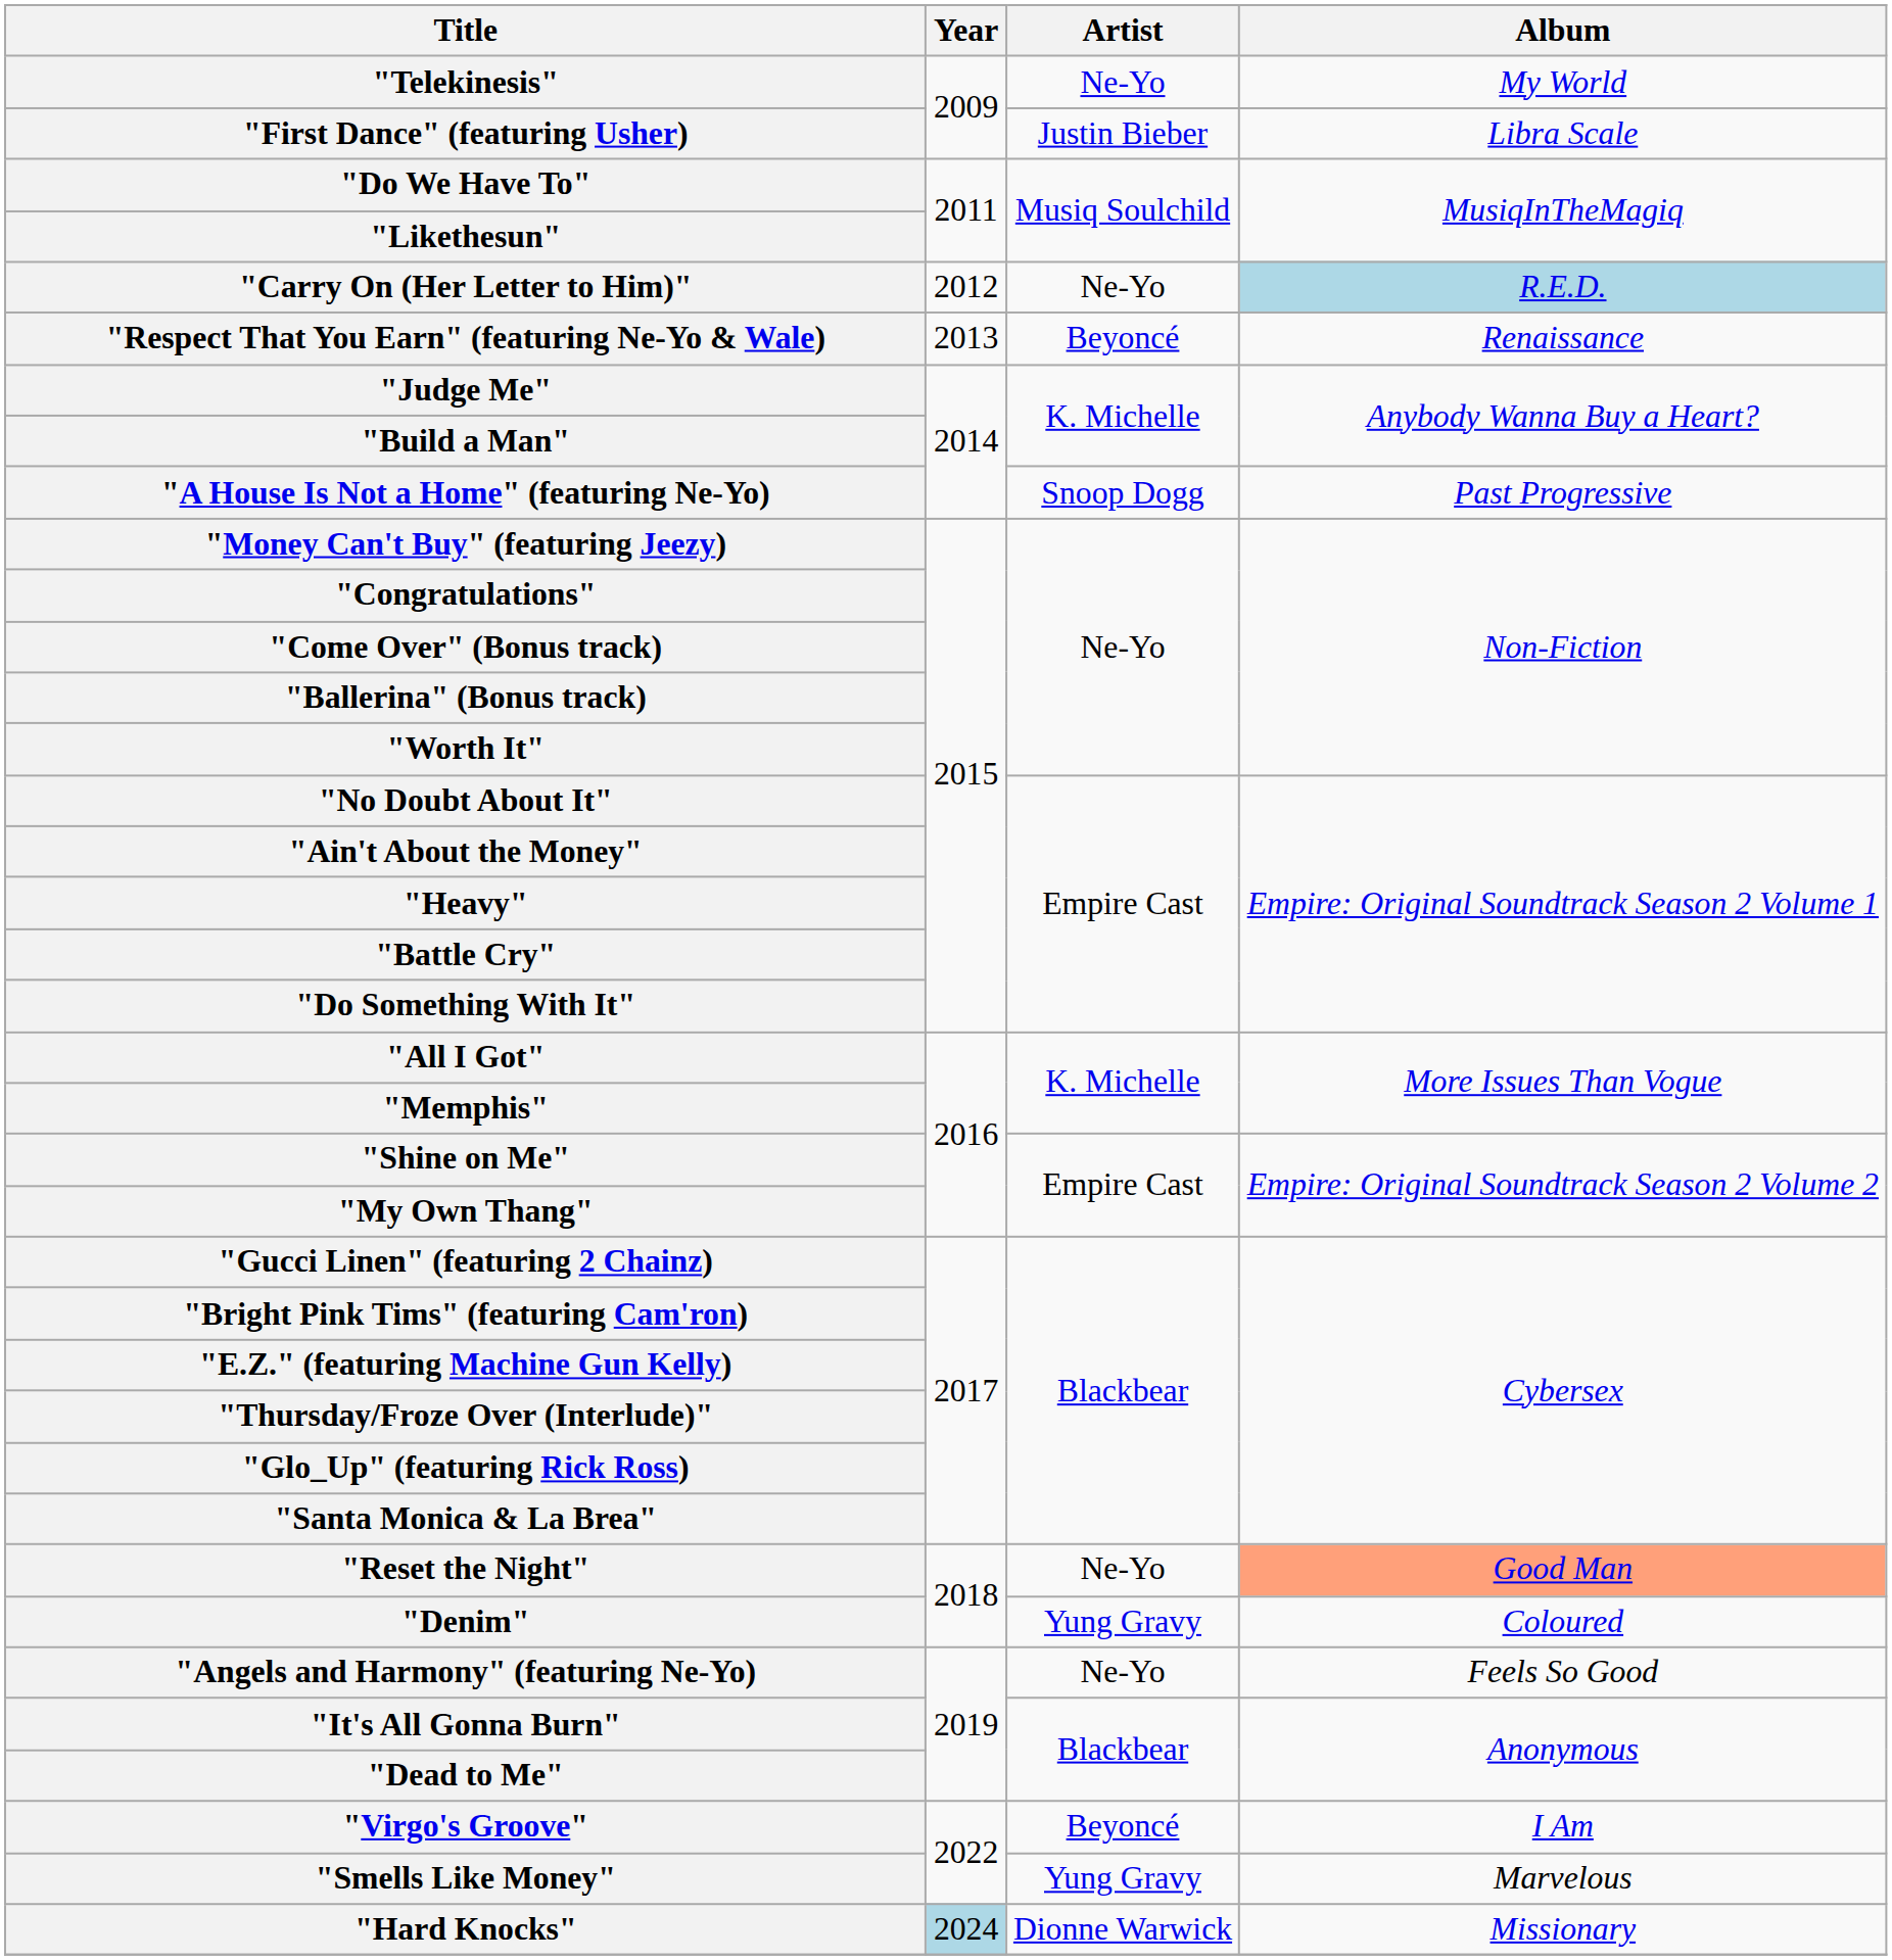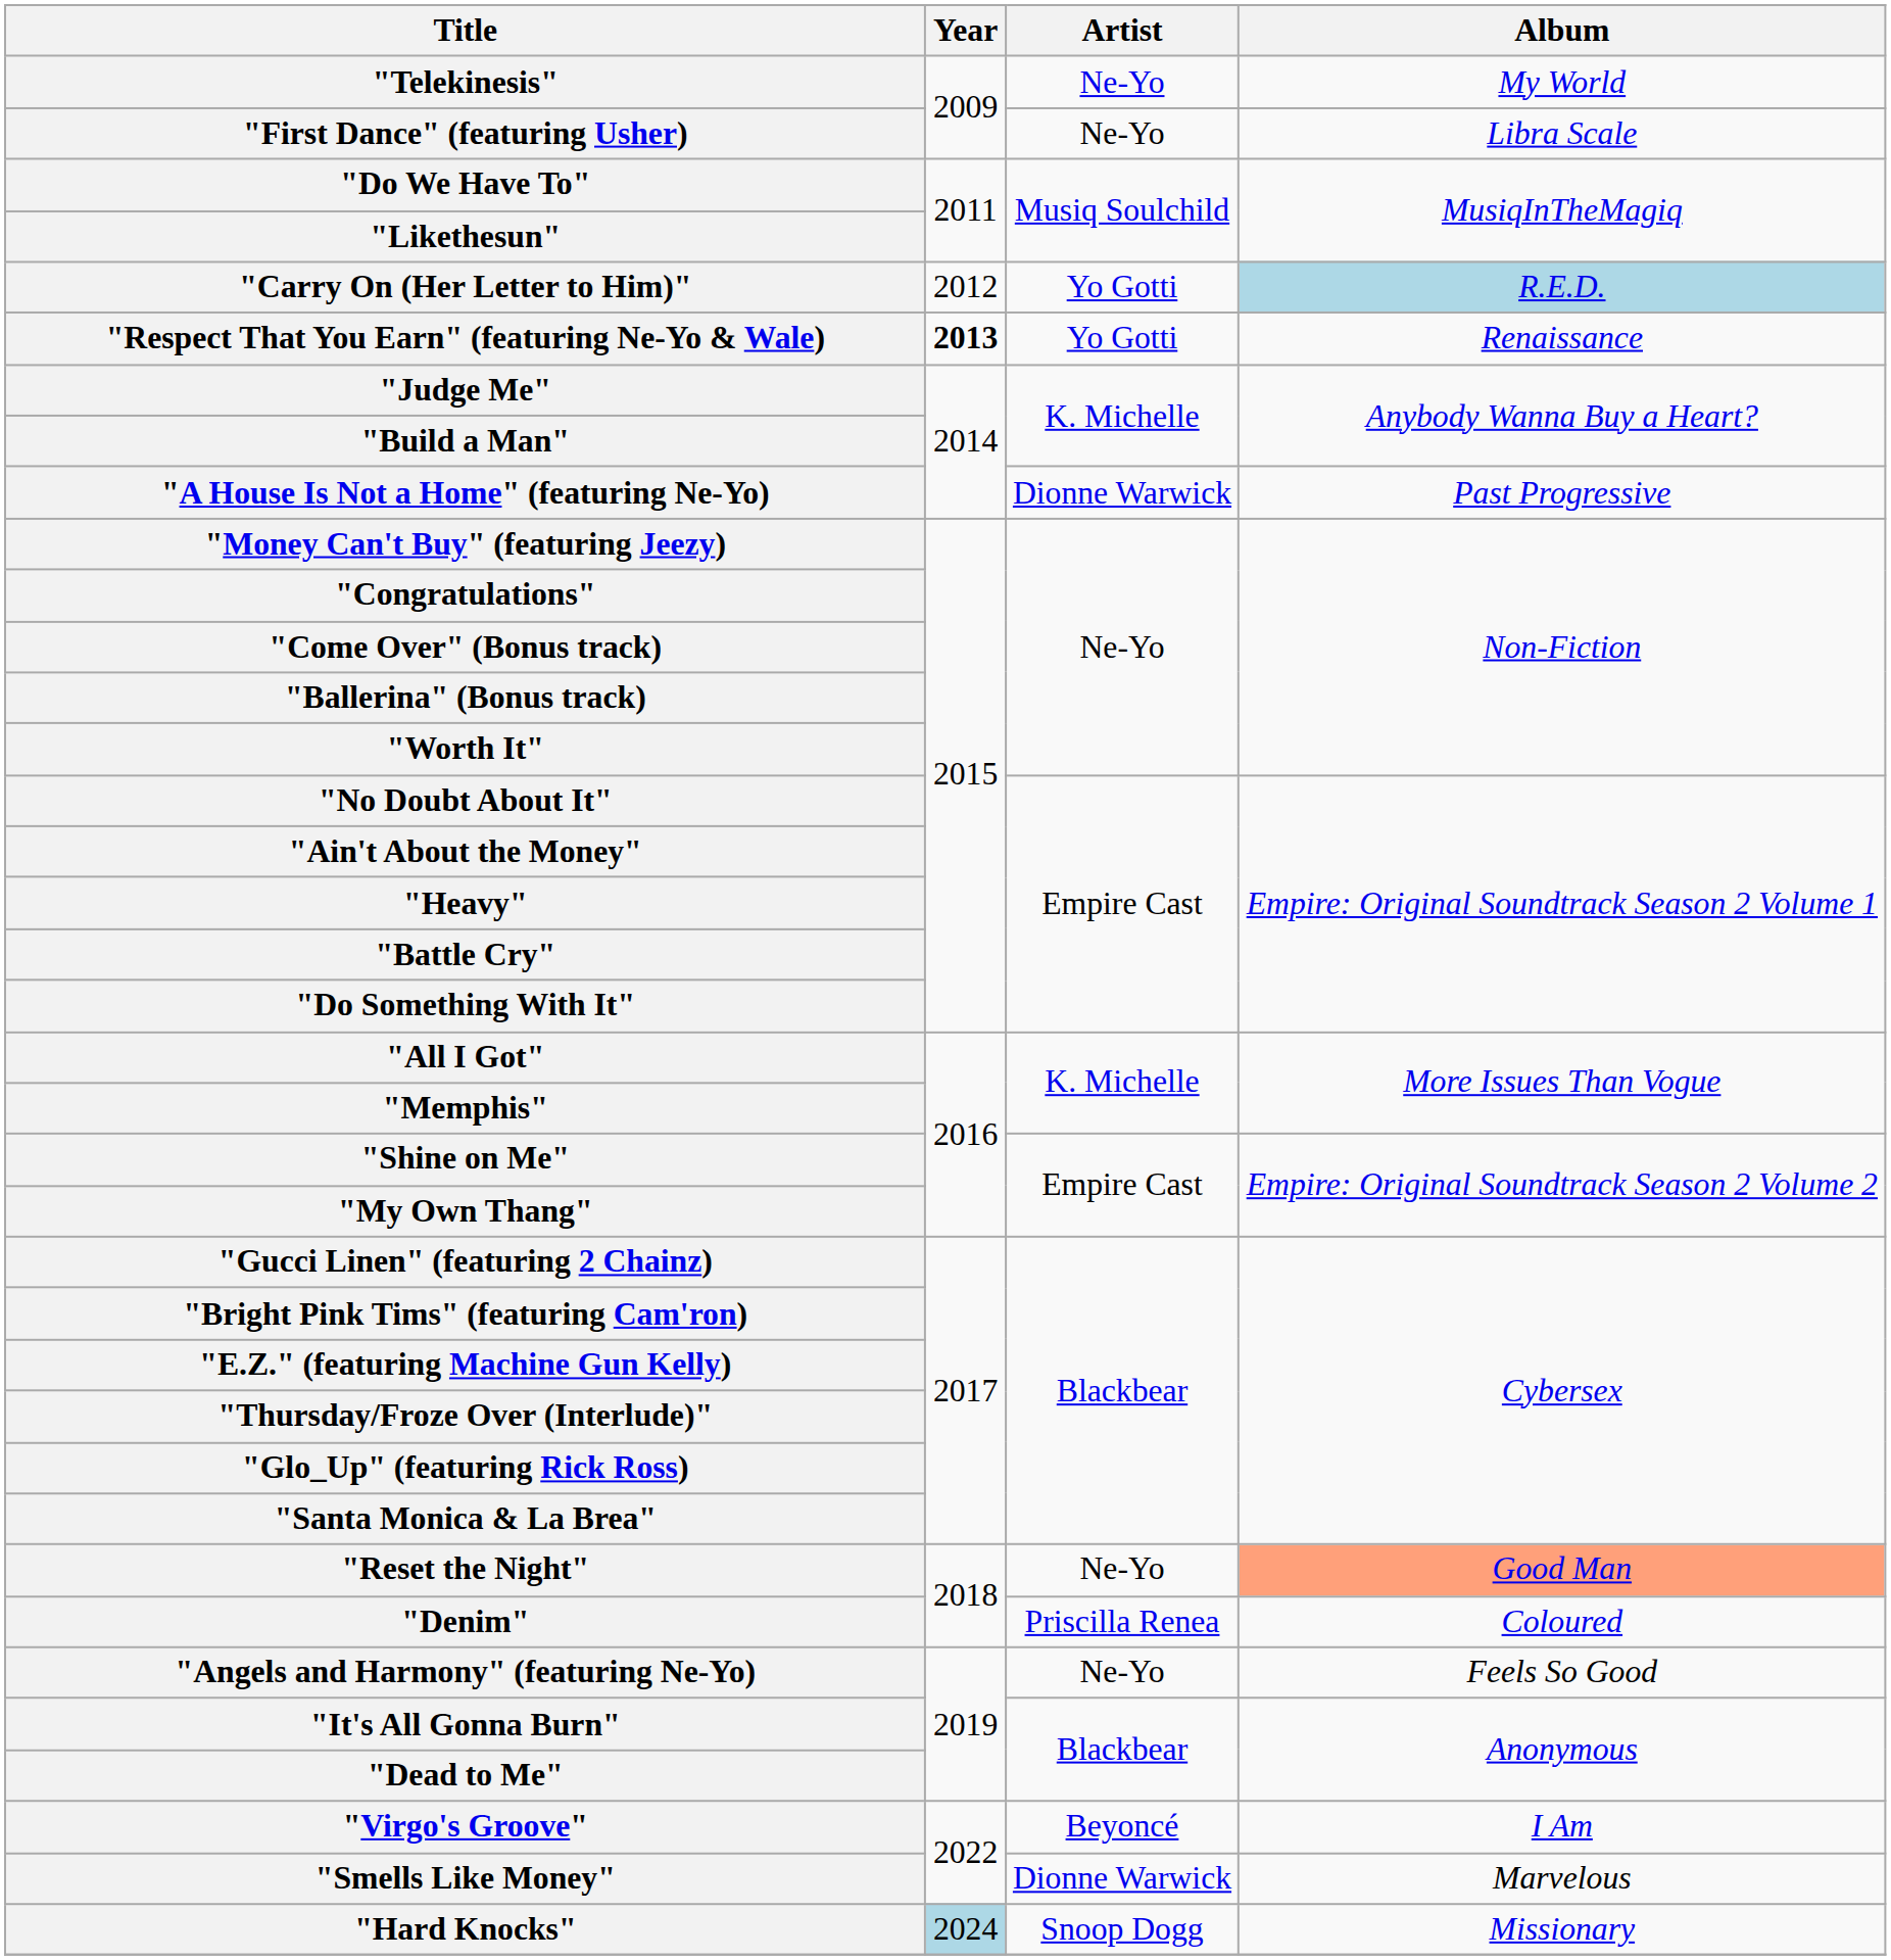 <table class="wikitable plainrowheaders" style="text-align:center;">
 <tr>
 <th scope="col" style="width:28em;">Title</th>
 <th scope="col">Year</th>
 <th scope="col">Artist</th>
 <th scope="col">Album</th>
 </tr>
 <tr>
 <th scope="row">"Telekinesis"</th>
 <td rowspan="2">2009</td>
 <td><a href='#'>Ne-Yo</a></td>
 <td><em><a href='#'>My World</a></em></td>
 </tr>
 <tr>
 <th scope="row">"First Dance" (featuring <a href='#'>Usher</a>)</th>
-<td><a href='#'>Justin Bieber</a></td>
+<td>Ne-Yo</td>
 <td><em><a href='#'>Libra Scale</a></em></td>
 </tr>
 <tr>
 <th scope="row">"Do We Have To"</th>
 <td rowspan="2">2011</td>
 <td rowspan="2"><a href='#'>Musiq Soulchild</a></td>
 <td rowspan="2"><em><a href='#'>MusiqInTheMagiq</a></em></td>
 </tr>
 <tr>
 <th scope="row">"Likethesun"</th>
 </tr>
 <tr>
 <th scope="row">"Carry On (Her Letter to Him)"</th>
 <td>2012</td>
-<td>Ne-Yo</td>
+<td><a href='#'>Yo Gotti</a></td>
 <td style="background: lightblue;"><em><a href='#'>R.E.D.</a></em></td>
 </tr>
 <tr>
 <th scope="row">"Respect That You Earn" (featuring Ne-Yo & <a href='#'>Wale</a>)</th>
-<td>2013</td>
-<td><a href='#'>Beyoncé</a></td>
+<td><strong>2013</strong></td>
+<td><a href='#'>Yo Gotti</a></td>
 <td><em><a href='#'>Renaissance</a></em></td>
 </tr>
 <tr>
 <th scope="row">"Judge Me"</th>
 <td rowspan="3">2014</td>
 <td rowspan="2"><a href='#'>K. Michelle</a></td>
 <td rowspan="2"><em><a href='#'>Anybody Wanna Buy a Heart?</a></em></td>
 </tr>
 <tr>
 <th scope="row">"Build a Man"</th>
 </tr>
 <tr>
 <th scope="row">"<a href='#'>A House Is Not a Home</a>" (featuring Ne-Yo)</th>
-<td><a href='#'>Snoop Dogg</a></td>
+<td><a href='#'>Dionne Warwick</a></td>
 <td><em><a href='#'>Past Progressive</a></em></td>
 </tr>
 <tr>
 <th scope="row">"<a href='#'>Money Can't Buy</a>" (featuring <a href='#'>Jeezy</a>)</th>
 <td rowspan="10">2015</td>
 <td rowspan="5">Ne-Yo</td>
 <td rowspan="5"><em><a href='#'>Non-Fiction</a></em></td>
 </tr>
 <tr>
 <th scope="row">"Congratulations"</th>
 </tr>
 <tr>
 <th scope="row">"Come Over" (Bonus track)</th>
 </tr>
 <tr>
 <th scope="row">"Ballerina" (Bonus track)</th>
 </tr>
 <tr>
 <th scope="row">"Worth It"</th>
 </tr>
 <tr>
 <th scope="row">"No Doubt About It"</th>
 <td rowspan="5">Empire Cast</td>
 <td rowspan="5"><em><a href='#'>Empire: Original Soundtrack Season 2 Volume 1</a></em></td>
 </tr>
 <tr>
 <th scope="row">"Ain't About the Money"</th>
 </tr>
 <tr>
 <th scope="row">"Heavy"</th>
 </tr>
 <tr>
 <th scope="row">"Battle Cry"</th>
 </tr>
 <tr>
 <th scope="row">"Do Something With It"</th>
 </tr>
 <tr>
 <th scope="row">"All I Got"</th>
 <td rowspan="4">2016</td>
 <td rowspan="2"><a href='#'>K. Michelle</a></td>
 <td rowspan="2"><em><a href='#'>More Issues Than Vogue</a></em></td>
 </tr>
 <tr>
 <th scope="row">"Memphis"</th>
 </tr>
 <tr>
 <th scope="row">"Shine on Me"</th>
 <td rowspan="2">Empire Cast</td>
 <td rowspan="2"><em><a href='#'>Empire: Original Soundtrack Season 2 Volume 2</a></em></td>
 </tr>
 <tr>
 <th scope="row">"My Own Thang"</th>
 </tr>
 <tr>
 <th scope="row">"Gucci Linen" (featuring <a href='#'>2 Chainz</a>)</th>
 <td rowspan="6">2017</td>
 <td rowspan="6"><a href='#'>Blackbear</a></td>
 <td rowspan="6"><em><a href='#'>Cybersex</a></em></td>
 </tr>
 <tr>
 <th scope="row">"Bright Pink Tims" (featuring <a href='#'>Cam'ron</a>)</th>
 </tr>
 <tr>
 <th scope="row">"E.Z." (featuring <a href='#'>Machine Gun Kelly</a>)</th>
 </tr>
 <tr>
 <th scope="row">"Thursday/Froze Over (Interlude)"</th>
 </tr>
 <tr>
 <th scope="row">"Glo_Up" (featuring <a href='#'>Rick Ross</a>)</th>
 </tr>
 <tr>
 <th scope="row">"Santa Monica & La Brea"</th>
 </tr>
 <tr>
 <th scope="row">"Reset the Night"</th>
 <td rowspan="2">2018</td>
 <td>Ne-Yo</td>
 <td style="background: lightsalmon;"><em><a href='#'>Good Man</a></em></td>
 </tr>
 <tr>
 <th scope="row">"Denim"</th>
-<td><a href='#'>Yung Gravy</a></td>
+<td><a href='#'>Priscilla Renea</a></td>
 <td><em><a href='#'>Coloured</a></em></td>
 </tr>
 <tr>
 <th scope="row">"Angels and Harmony" (featuring Ne-Yo)</th>
 <td rowspan="3">2019</td>
 <td>Ne-Yo</td>
 <td><em>Feels So Good</em> </td>
 </tr>
 <tr>
 <th scope="row">"It's All Gonna Burn"</th>
 <td rowspan="2"><a href='#'>Blackbear</a></td>
 <td rowspan="2"><em><a href='#'>Anonymous</a></em></td>
 </tr>
 <tr>
 <th scope="row">"Dead to Me"</th>
 </tr>
 <tr>
 <th scope="row">"<a href='#'>Virgo's Groove</a>"</th>
 <td rowspan="2">2022</td>
 <td><a href='#'>Beyoncé</a></td>
 <td><em><a href='#'>I Am</a></em></td>
 </tr>
 <tr>
 <th scope="row">"Smells Like Money"</th>
-<td><a href='#'>Yung Gravy</a></td>
+<td><a href='#'>Dionne Warwick</a></td>
 <td><em>Marvelous</em></td>
 </tr>
 <tr>
 <th scope="row">"Hard Knocks"</th>
 <td style="background: lightblue;">2024</td>
-<td><a href='#'>Dionne Warwick</a></td>
+<td><a href='#'>Snoop Dogg</a></td>
 <td><em><a href='#'>Missionary</a></em></td>
 </tr>
 <tr>
 </tr>
 </table>
